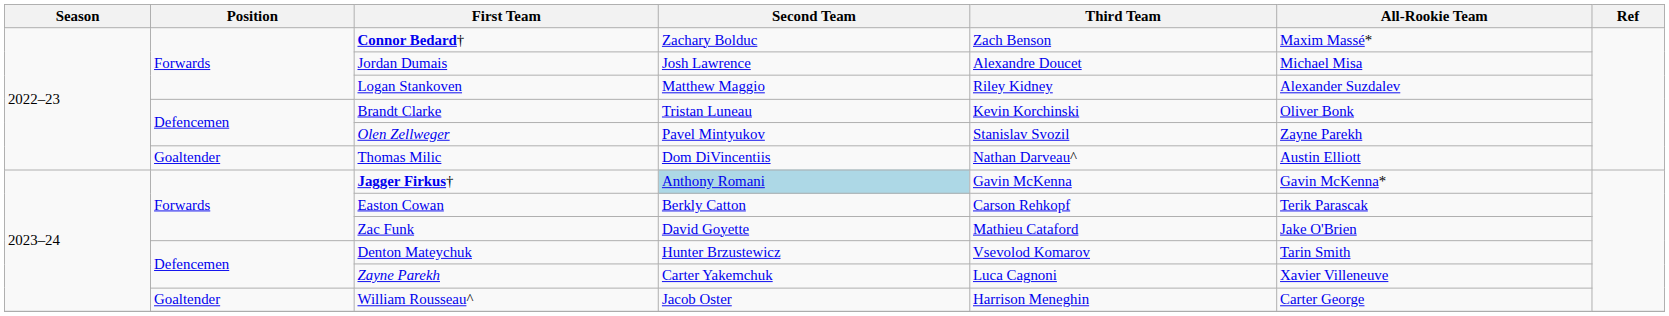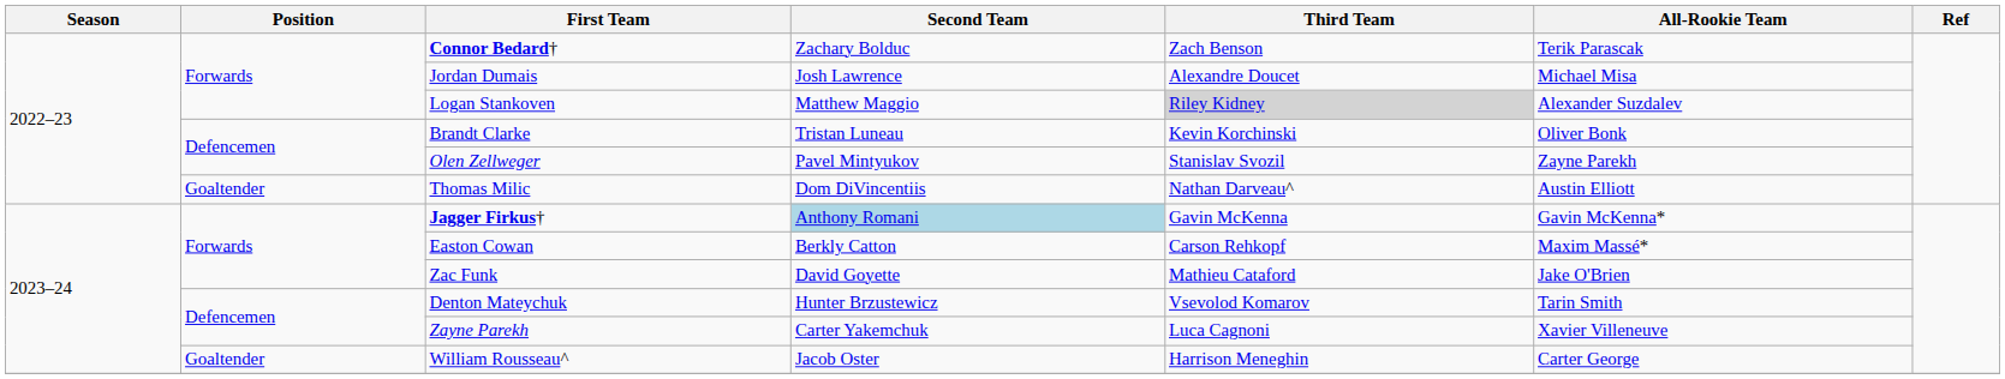 <table class="wikitable" style="width:90%">
 <tr>
 <th>Season</th>
 <th>Position</th>
 <th>First Team</th>
 <th>Second Team</th>
 <th>Third Team</th>
 <th>All-Rookie Team</th>
 <th>Ref</th>
 </tr>
 <tr>
 <td rowspan=6>2022–23</td>
 <td rowspan=3><a href='#'>Forwards</a></td>
 <td><strong><a href='#'>Connor Bedard</a></strong>† <br> </td>
 <td><a href='#'>Zachary Bolduc</a> <br> </td>
 <td><a href='#'>Zach Benson</a> <br> </td>
-<td><a href='#'>Maxim Massé</a>* <br> </td>
+<td><a href='#'>Terik Parascak</a> <br> </td>
 <td rowspan=6></td>
 </tr>
 <tr>
 <td><a href='#'>Jordan Dumais</a> <br> </td>
 <td><a href='#'>Josh Lawrence</a> <br> </td>
 <td><a href='#'>Alexandre Doucet</a> <br> </td>
 <td><a href='#'>Michael Misa</a> <br> </td>
 </tr>
 <tr>
 <td><a href='#'>Logan Stankoven</a> <br> </td>
 <td><a href='#'>Matthew Maggio</a> <br> </td>
-<td><a href='#'>Riley Kidney</a> <br> </td>
+<td style="background: lightgrey;"><a href='#'>Riley Kidney</a> <br> </td>
 <td><a href='#'>Alexander Suzdalev</a> <br> </td>
 </tr>
 <tr>
 <td rowspan=2><a href='#'>Defencemen</a></td>
 <td><a href='#'>Brandt Clarke</a> <br> </td>
 <td><a href='#'>Tristan Luneau</a> <br> </td>
 <td><a href='#'>Kevin Korchinski</a> <br> </td>
 <td><a href='#'>Oliver Bonk</a> <br> </td>
 </tr>
 <tr>
 <td><em><a href='#'>Olen Zellweger</a></em> <br> </td>
 <td><a href='#'>Pavel Mintyukov</a> <br> </td>
 <td><a href='#'>Stanislav Svozil</a> <br> </td>
 <td><a href='#'>Zayne Parekh</a> <br> </td>
 </tr>
 <tr>
 <td><a href='#'>Goaltender</a></td>
 <td><a href='#'>Thomas Milic</a> <br> </td>
 <td><a href='#'>Dom DiVincentiis</a> <br> </td>
 <td><a href='#'>Nathan Darveau</a>^ <br> </td>
 <td><a href='#'>Austin Elliott</a> <br> </td>
 </tr>
 <tr>
 <td rowspan=6>2023–24</td>
 <td rowspan=3><a href='#'>Forwards</a></td>
 <td><strong><a href='#'>Jagger Firkus</a></strong>† <br> </td>
 <td style="background: lightblue;"><a href='#'>Anthony Romani</a> <br> </td>
 <td><a href='#'>Gavin McKenna</a> <br> </td>
 <td><a href='#'>Gavin McKenna</a>* <br> </td>
 <td rowspan=6></td>
 </tr>
 <tr>
 <td><a href='#'>Easton Cowan</a> <br> </td>
 <td><a href='#'>Berkly Catton</a> <br> </td>
 <td><a href='#'>Carson Rehkopf</a> <br> </td>
-<td><a href='#'>Terik Parascak</a> <br> </td>
+<td><a href='#'>Maxim Massé</a>* <br> </td>
 </tr>
 <tr>
 <td><a href='#'>Zac Funk</a> <br> </td>
 <td><a href='#'>David Goyette</a> <br> </td>
 <td><a href='#'>Mathieu Cataford</a> <br> </td>
 <td><a href='#'>Jake O'Brien</a> <br> </td>
 </tr>
 <tr>
 <td rowspan=2><a href='#'>Defencemen</a></td>
 <td><a href='#'>Denton Mateychuk</a> <br> </td>
 <td><a href='#'>Hunter Brzustewicz</a> <br> </td>
 <td><a href='#'>Vsevolod Komarov</a> <br> </td>
 <td><a href='#'>Tarin Smith</a> <br> </td>
 </tr>
 <tr>
 <td><em><a href='#'>Zayne Parekh</a></em> <br> </td>
 <td><a href='#'>Carter Yakemchuk</a> <br> </td>
 <td><a href='#'>Luca Cagnoni</a> <br> </td>
 <td><a href='#'>Xavier Villeneuve</a> <br> </td>
 </tr>
 <tr>
 <td><a href='#'>Goaltender</a></td>
 <td><a href='#'>William Rousseau</a>^ <br> </td>
 <td><a href='#'>Jacob Oster</a> <br> </td>
 <td><a href='#'>Harrison Meneghin</a> <br> </td>
 <td><a href='#'>Carter George</a> <br> </td>
 </tr>
 <tr>
 </tr>
 </table>
